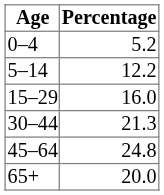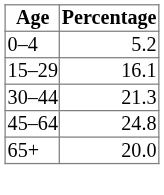 <table class="toc" border="1" style="float:right; border-collapse:collapse; margin-right:10pt; margin-left:1em; margin-top:1em;">
 <tr>
 <th>Age</th>
 <th>Percentage</th>
 </tr>
 <tr>
 <td>0–4</td>
 <td align=right>5.2</td>
 </tr>
 <tr>
-<td>5–14</td>
-<td align=right>12.2</td>
-</tr>
-<tr>
 <td>15–29</td>
-<td align=right>16.0</td>
+<td align=right>16.1</td>
 </tr>
 <tr>
 <td>30–44</td>
 <td align=right>21.3</td>
 </tr>
 <tr>
 <td>45–64</td>
 <td align=right>24.8</td>
 </tr>
 <tr>
 <td>65+</td>
 <td align=right>20.0</td>
 </tr>
 </table>
